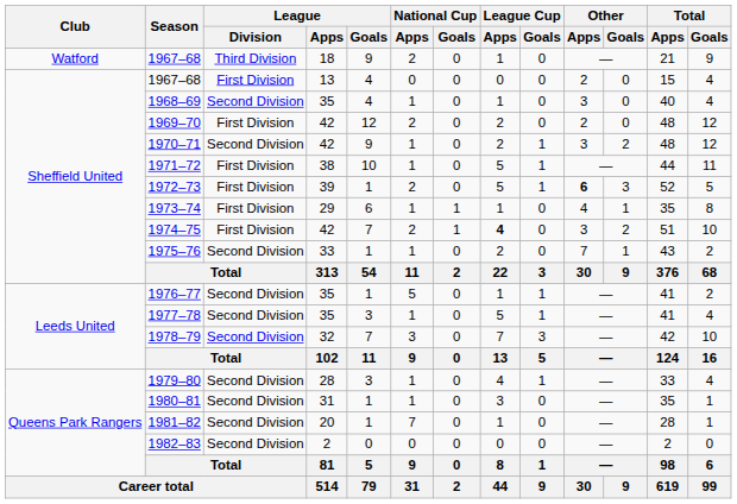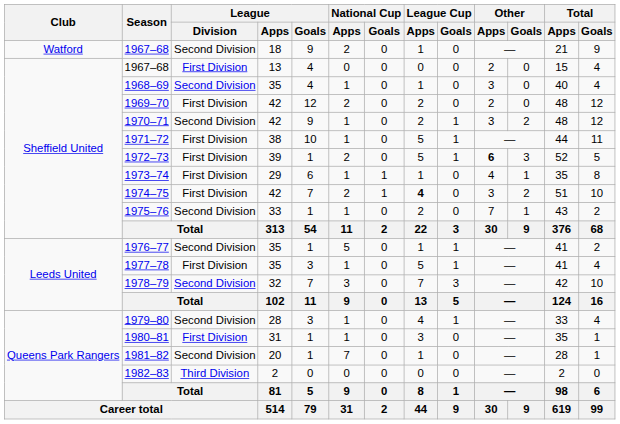 <table class=wikitable style=text-align:center>
 <tr>
 <th rowspan=2>Club</th>
 <th rowspan=2>Season</th>
 <th colspan=3>League</th>
 <th colspan=2>National Cup</th>
 <th colspan=2>League Cup</th>
 <th colspan=2>Other</th>
 <th colspan=2>Total</th>
 </tr>
 <tr>
 <th>Division</th>
 <th>Apps</th>
 <th>Goals</th>
 <th>Apps</th>
 <th>Goals</th>
 <th>Apps</th>
 <th>Goals</th>
 <th>Apps</th>
 <th>Goals</th>
 <th>Apps</th>
 <th>Goals</th>
 </tr>
 <tr>
 <td><a href='#'>Watford</a></td>
 <td><a href='#'>1967–68</a></td>
-<td><a href='#'>Third Division</a></td>
+<td>Second Division</td>
 <td>18</td>
 <td>9</td>
 <td>2</td>
 <td>0</td>
 <td>1</td>
 <td>0</td>
 <td colspan="2">—</td>
 <td>21</td>
 <td>9</td>
 </tr>
 <tr>
 <td rowspan="10"><a href='#'>Sheffield United</a></td>
 <td>1967–68</td>
 <td><a href='#'>First Division</a></td>
 <td>13</td>
 <td>4</td>
 <td>0</td>
 <td>0</td>
 <td>0</td>
 <td>0</td>
 <td>2</td>
 <td>0</td>
 <td>15</td>
 <td>4</td>
 </tr>
 <tr>
 <td><a href='#'>1968–69</a></td>
 <td><a href='#'>Second Division</a></td>
 <td>35</td>
 <td>4</td>
 <td>1</td>
 <td>0</td>
 <td>1</td>
 <td>0</td>
 <td>3</td>
 <td>0</td>
 <td>40</td>
 <td>4</td>
 </tr>
 <tr>
 <td><a href='#'>1969–70</a></td>
 <td>First Division</td>
 <td>42</td>
 <td>12</td>
 <td>2</td>
 <td>0</td>
 <td>2</td>
 <td>0</td>
 <td>2</td>
 <td>0</td>
 <td>48</td>
 <td>12</td>
 </tr>
 <tr>
 <td><a href='#'>1970–71</a></td>
 <td>Second Division</td>
 <td>42</td>
 <td>9</td>
 <td>1</td>
 <td>0</td>
 <td>2</td>
 <td>1</td>
 <td>3</td>
 <td>2</td>
 <td>48</td>
 <td>12</td>
 </tr>
 <tr>
 <td><a href='#'>1971–72</a></td>
 <td>First Division</td>
 <td>38</td>
 <td>10</td>
 <td>1</td>
 <td>0</td>
 <td>5</td>
 <td>1</td>
 <td colspan="2">—</td>
 <td>44</td>
 <td>11</td>
 </tr>
 <tr>
 <td><a href='#'>1972–73</a></td>
 <td>First Division</td>
 <td>39</td>
 <td>1</td>
 <td>2</td>
 <td>0</td>
 <td>5</td>
 <td>1</td>
 <td><strong>6</strong></td>
 <td>3</td>
 <td>52</td>
 <td>5</td>
 </tr>
 <tr>
 <td><a href='#'>1973–74</a></td>
 <td>First Division</td>
 <td>29</td>
 <td>6</td>
 <td>1</td>
 <td>1</td>
 <td>1</td>
 <td>0</td>
 <td>4</td>
 <td>1</td>
 <td>35</td>
 <td>8</td>
 </tr>
 <tr>
 <td><a href='#'>1974–75</a></td>
 <td>First Division</td>
 <td>42</td>
 <td>7</td>
 <td>2</td>
 <td>1</td>
 <td><strong>4</strong></td>
 <td>0</td>
 <td>3</td>
 <td>2</td>
 <td>51</td>
 <td>10</td>
 </tr>
 <tr>
 <td><a href='#'>1975–76</a></td>
 <td>Second Division</td>
 <td>33</td>
 <td>1</td>
 <td>1</td>
 <td>0</td>
 <td>2</td>
 <td>0</td>
 <td>7</td>
 <td>1</td>
 <td>43</td>
 <td>2</td>
 </tr>
 <tr>
 <th colspan="2">Total</th>
 <th>313</th>
 <th>54</th>
 <th>11</th>
 <th>2</th>
 <th>22</th>
 <th>3</th>
 <th>30</th>
 <th>9</th>
 <th>376</th>
 <th>68</th>
 </tr>
 <tr>
 <td rowspan="4"><a href='#'>Leeds United</a></td>
 <td><a href='#'>1976–77</a></td>
 <td>Second Division</td>
 <td>35</td>
 <td>1</td>
 <td>5</td>
 <td>0</td>
 <td>1</td>
 <td>1</td>
 <td colspan="2">—</td>
 <td>41</td>
 <td>2</td>
 </tr>
 <tr>
 <td><a href='#'>1977–78</a></td>
-<td>Second Division</td>
+<td>First Division</td>
 <td>35</td>
 <td>3</td>
 <td>1</td>
 <td>0</td>
 <td>5</td>
 <td>1</td>
 <td colspan="2">—</td>
 <td>41</td>
 <td>4</td>
 </tr>
 <tr>
 <td><a href='#'>1978–79</a></td>
 <td><a href='#'>Second Division</a></td>
 <td>32</td>
 <td>7</td>
 <td>3</td>
 <td>0</td>
 <td>7</td>
 <td>3</td>
 <td colspan="2">—</td>
 <td>42</td>
 <td>10</td>
 </tr>
 <tr>
 <th colspan="2">Total</th>
 <th>102</th>
 <th>11</th>
 <th>9</th>
 <th>0</th>
 <th>13</th>
 <th>5</th>
 <th colspan="2">—</th>
 <th>124</th>
 <th>16</th>
 </tr>
 <tr>
 <td rowspan="5"><a href='#'>Queens Park Rangers</a></td>
 <td><a href='#'>1979–80</a></td>
 <td>Second Division</td>
 <td>28</td>
 <td>3</td>
 <td>1</td>
 <td>0</td>
 <td>4</td>
 <td>1</td>
 <td colspan="2">—</td>
 <td>33</td>
 <td>4</td>
 </tr>
 <tr>
 <td><a href='#'>1980–81</a></td>
-<td>Second Division</td>
+<td><a href='#'>First Division</a></td>
 <td>31</td>
 <td>1</td>
 <td>1</td>
 <td>0</td>
 <td>3</td>
 <td>0</td>
 <td colspan="2">—</td>
 <td>35</td>
 <td>1</td>
 </tr>
 <tr>
 <td><a href='#'>1981–82</a></td>
 <td>Second Division</td>
 <td>20</td>
 <td>1</td>
 <td>7</td>
 <td>0</td>
 <td>1</td>
 <td>0</td>
 <td colspan="2">—</td>
 <td>28</td>
 <td>1</td>
 </tr>
 <tr>
 <td><a href='#'>1982–83</a></td>
-<td>Second Division</td>
+<td><a href='#'>Third Division</a></td>
 <td>2</td>
 <td>0</td>
 <td>0</td>
 <td>0</td>
 <td>0</td>
 <td>0</td>
 <td colspan="2">—</td>
 <td>2</td>
 <td>0</td>
 </tr>
 <tr>
 <th colspan="2">Total</th>
 <th>81</th>
 <th>5</th>
 <th>9</th>
 <th>0</th>
 <th>8</th>
 <th>1</th>
 <th colspan="2">—</th>
 <th>98</th>
 <th>6</th>
 </tr>
 <tr>
 <th colspan="3">Career total</th>
 <th>514</th>
 <th>79</th>
 <th>31</th>
 <th>2</th>
 <th>44</th>
 <th>9</th>
 <th>30</th>
 <th>9</th>
 <th>619</th>
 <th>99</th>
 </tr>
 </table>
